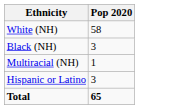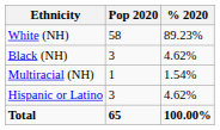 <table class="wikitable">
 <tr>
 <th>Ethnicity</th>
 <th>Pop 2020</th>
+<th>% 2020</th>
 </tr>
 <tr>
 <td><a href='#'>White</a> (NH)</td>
 <td>58</td>
+<td>89.23%</td>
 </tr>
 <tr>
 <td><a href='#'>Black</a> (NH)</td>
 <td>3</td>
+<td>4.62%</td>
 </tr>
 <tr>
 <td><a href='#'>Multiracial</a> (NH)</td>
 <td>1</td>
+<td>1.54%</td>
 </tr>
 <tr>
 <td><a href='#'>Hispanic or Latino</a></td>
 <td>3</td>
+<td>4.62%</td>
 </tr>
 <tr>
 <td><strong>Total</strong></td>
 <td><strong>65</strong></td>
+<td><strong>100.00%</strong></td>
 </tr>
 </table>
